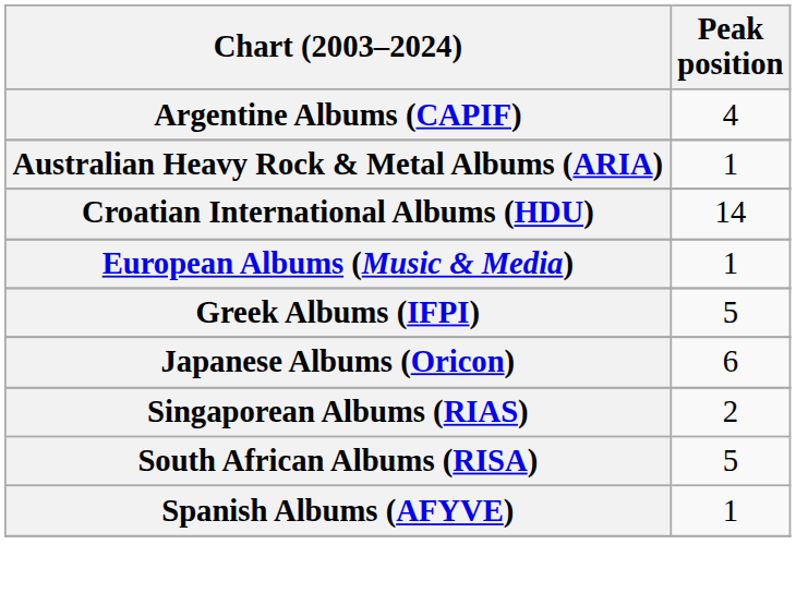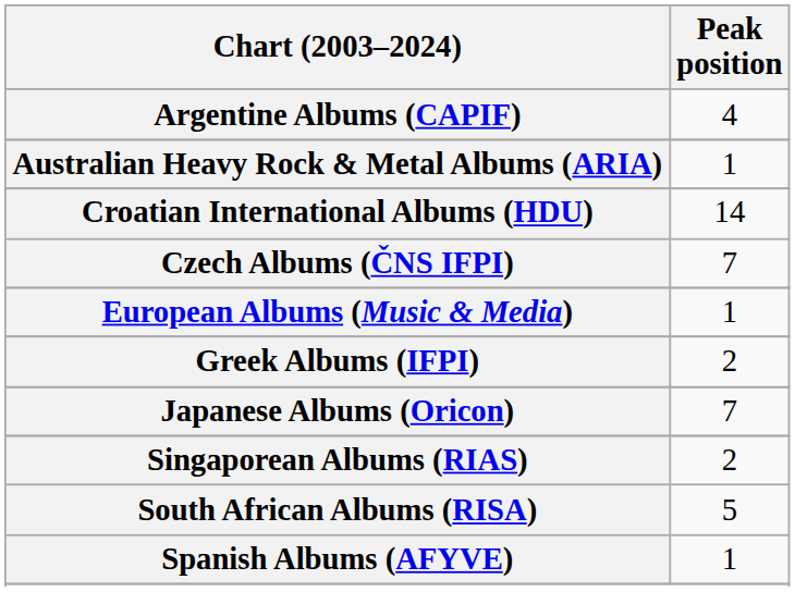 <table class="wikitable sortable plainrowheaders" style="text-align:center">
 <tr>
 <th scope="col">Chart (2003–2024)</th>
 <th scope="col">Peak<br>position</th>
 </tr>
 <tr>
 <th scope="row">Argentine Albums (<a href='#'>CAPIF</a>)</th>
 <td>4</td>
 </tr>
 <tr>
 </tr>
 <tr>
 <th scope="row">Australian Heavy Rock & Metal Albums (<a href='#'>ARIA</a>)</th>
 <td>1</td>
 </tr>
 <tr>
 </tr>
 <tr>
 </tr>
 <tr>
 </tr>
 <tr>
 </tr>
 <tr>
 <th scope="row">Croatian International Albums (<a href='#'>HDU</a>)</th>
 <td>14</td>
 </tr>
 <tr>
+<th scope="row">Czech Albums (<a href='#'>ČNS IFPI</a>)</th>
+<td>7</td>
+</tr>
+<tr>
 </tr>
 <tr>
 </tr>
 <tr>
 <th scope="row"><a href='#'>European Albums</a> (<em><a href='#'>Music & Media</a></em>)</th>
 <td>1</td>
 </tr>
 <tr>
 </tr>
 <tr>
 </tr>
 <tr>
 </tr>
 <tr>
 <th scope="row">Greek Albums (<a href='#'>IFPI</a>)</th>
-<td>5</td>
+<td>2</td>
 </tr>
 <tr>
 </tr>
 <tr>
 </tr>
 <tr>
 </tr>
 <tr>
 <th scope="row">Japanese Albums (<a href='#'>Oricon</a>)</th>
-<td>6</td>
+<td>7</td>
 </tr>
 <tr>
 </tr>
 <tr>
 </tr>
 <tr>
 </tr>
 <tr>
 </tr>
 <tr>
 </tr>
 <tr>
 <th scope="row">Singaporean Albums (<a href='#'>RIAS</a>)</th>
 <td>2</td>
 </tr>
 <tr>
 <th scope="row">South African Albums (<a href='#'>RISA</a>)</th>
 <td>5</td>
 </tr>
 <tr>
 <th scope="row">Spanish Albums (<a href='#'>AFYVE</a>)</th>
 <td>1</td>
 </tr>
 <tr>
 </tr>
 <tr>
 </tr>
 <tr>
 </tr>
 <tr>
 </tr>
 <tr>
 </tr>
 <tr>
 </tr>
 <tr>
 </tr>
 <tr>
 </tr>
 <tr>
 </tr>
 </table>
